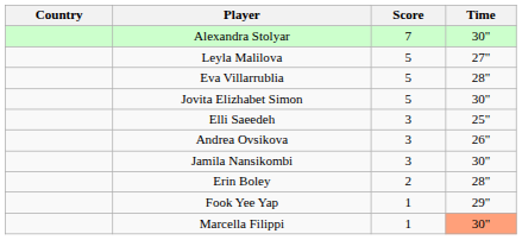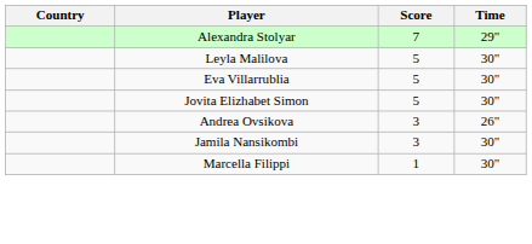 <table class="wikitable sortable" style="text-align:center" width=100%>
 <tr>
 <th>Country</th>
 <th>Player</th>
 <th>Score</th>
 <th>Time</th>
 </tr>
 <tr bgcolor="#ccffcc">
 <td></td>
 <td>Alexandra Stolyar</td>
 <td>7</td>
-<td>30"</td>
+<td>29"</td>
 </tr>
 <tr>
 <td></td>
 <td>Leyla Malilova</td>
 <td>5</td>
-<td>27"</td>
+<td>30"</td>
 </tr>
 <tr>
 <td></td>
 <td>Eva Villarrublia</td>
 <td>5</td>
-<td>28"</td>
+<td>30"</td>
 </tr>
 <tr>
 <td></td>
 <td>Jovita Elizhabet Simon</td>
 <td>5</td>
 <td>30"</td>
-</tr>
-<tr>
-<td></td>
-<td>Elli Saeedeh</td>
-<td>3</td>
-<td>25"</td>
 </tr>
 <tr>
 <td></td>
 <td>Andrea Ovsikova</td>
 <td>3</td>
 <td>26"</td>
 </tr>
 <tr>
 <td></td>
 <td>Jamila Nansikombi</td>
 <td>3</td>
 <td>30"</td>
 </tr>
 <tr>
 <td></td>
-<td>Erin Boley</td>
-<td>2</td>
-<td>28"</td>
-</tr>
-<tr>
-<td></td>
-<td>Fook Yee Yap</td>
-<td>1</td>
-<td>29"</td>
-</tr>
-<tr>
-<td></td>
 <td>Marcella Filippi</td>
 <td>1</td>
-<td style="background: lightsalmon;">30"</td>
+<td>30"</td>
 </tr>
 </table>
